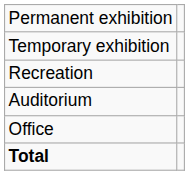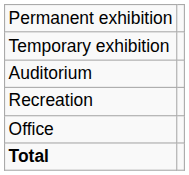 <table class="wikitable">
 <tr>
 <td>Permanent exhibition</td>
 <td></td>
 </tr>
 <tr>
 <td>Temporary exhibition</td>
 <td></td>
 </tr>
 <tr>
-<td>Recreation</td>
+<td>Auditorium</td>
 <td></td>
 </tr>
 <tr>
-<td>Auditorium</td>
+<td>Recreation</td>
 <td></td>
 </tr>
 <tr>
 <td>Office</td>
 <td></td>
 </tr>
 <tr>
 <td><strong>Total</strong></td>
 <td><strong></strong></td>
 </tr>
 </table>
